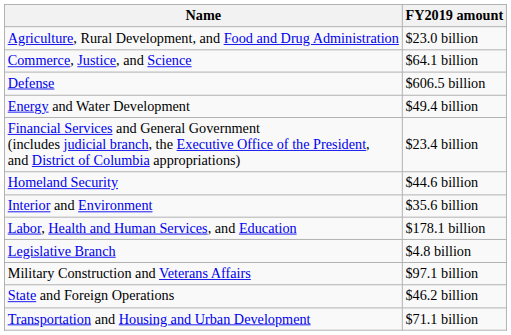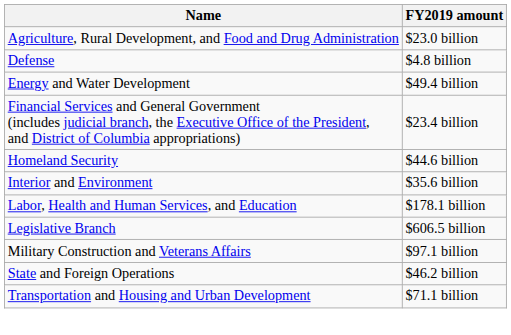 <table class="wikitable sortable">
 <tr>
 <th>Name</th>
 <th>FY2019 amount</th>
 </tr>
 <tr>
 <td><a href='#'>Agriculture</a>, Rural Development, and <a href='#'>Food and Drug Administration</a></td>
 <td>$23.0 billion</td>
 </tr>
 <tr>
-<td><a href='#'>Commerce</a>, <a href='#'>Justice</a>, and <a href='#'>Science</a></td>
-<td>$64.1 billion</td>
-</tr>
-<tr>
 <td><a href='#'>Defense</a></td>
-<td>$606.5 billion</td>
+<td>$4.8 billion</td>
 </tr>
 <tr>
 <td><a href='#'>Energy</a> and Water Development</td>
 <td>$49.4 billion</td>
 </tr>
 <tr>
 <td><a href='#'>Financial Services</a> and General Government<br>(includes <a href='#'>judicial branch</a>, the <a href='#'>Executive Office of the President</a>,<br>and <a href='#'>District of Columbia</a> appropriations)</td>
 <td>$23.4 billion</td>
 </tr>
 <tr>
 <td><a href='#'>Homeland Security</a></td>
 <td>$44.6 billion</td>
 </tr>
 <tr>
 <td><a href='#'>Interior</a> and <a href='#'>Environment</a></td>
 <td>$35.6 billion</td>
 </tr>
 <tr>
 <td><a href='#'>Labor</a>, <a href='#'>Health and Human Services</a>, and <a href='#'>Education</a></td>
 <td>$178.1 billion</td>
 </tr>
 <tr>
 <td><a href='#'>Legislative Branch</a></td>
-<td>$4.8 billion</td>
+<td>$606.5 billion</td>
 </tr>
 <tr>
 <td>Military Construction and <a href='#'>Veterans Affairs</a></td>
 <td>$97.1 billion</td>
 </tr>
 <tr>
 <td><a href='#'>State</a> and Foreign Operations</td>
 <td>$46.2 billion</td>
 </tr>
 <tr>
 <td><a href='#'>Transportation</a> and <a href='#'>Housing and Urban Development</a></td>
 <td>$71.1 billion</td>
 </tr>
 </table>
